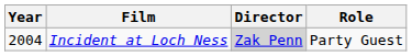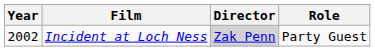 <table class="wikitable">
 <tr>
 <th>Year</th>
 <th>Film</th>
 <th>Director</th>
 <th>Role</th>
 </tr>
 <tr>
-<td>2004</td>
+<td>2002</td>
 <td><em><a href='#'>Incident at Loch Ness</a></em></td>
 <td style="background: lightgrey;"><a href='#'>Zak Penn</a></td>
 <td>Party Guest</td>
 </tr>
 </table>
